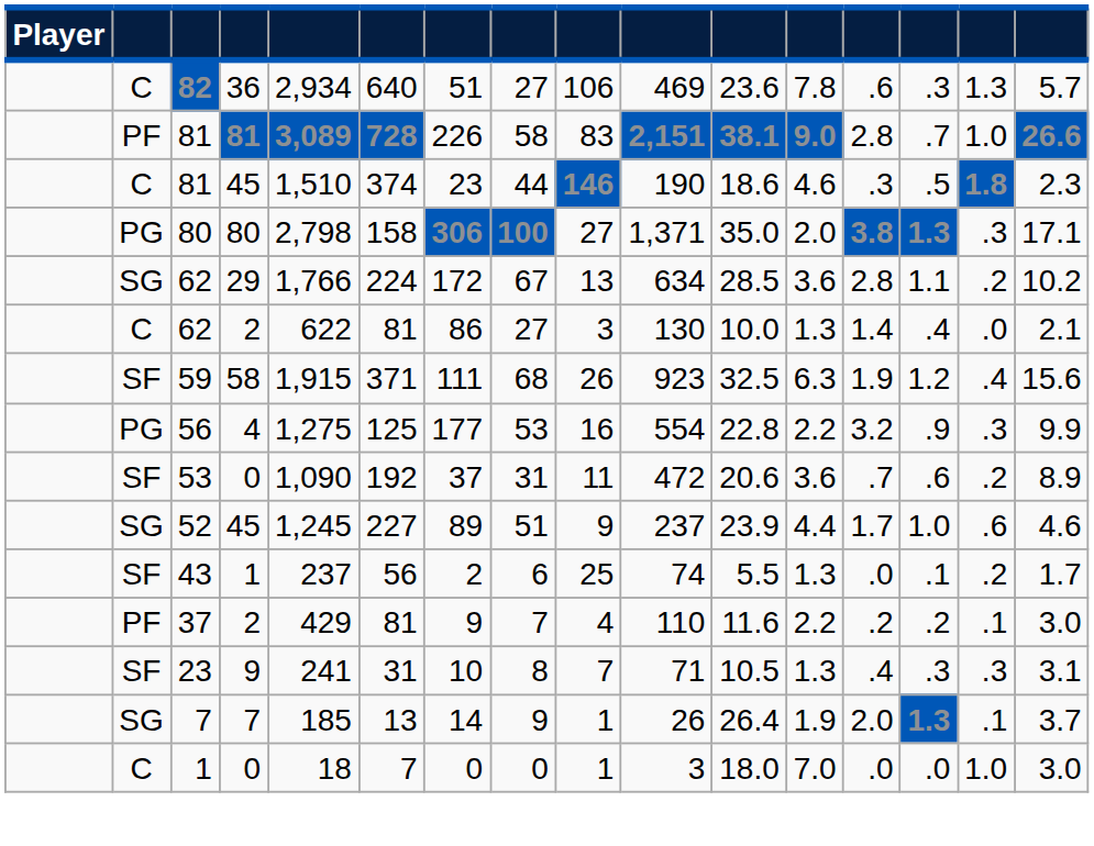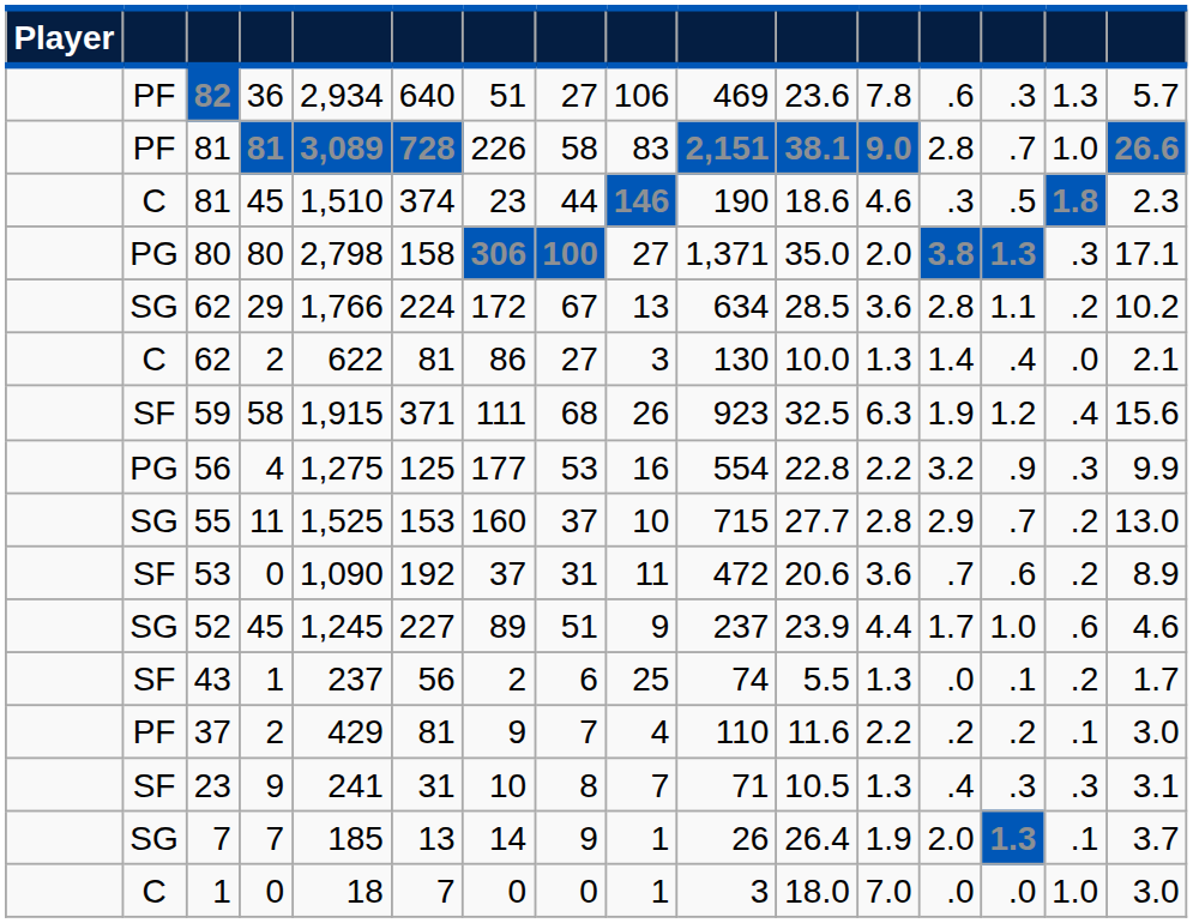 <table class="wikitable sortable" style="font-size: 95%; text-align:right;">
 <tr>
 <th style="background:#041E42; color:#FFFFFF; border-top:#0057B7 3px solid; border-bottom:#0057B7 3px solid;">Player</th>
 <th style="background:#041E42; color:#FFFFFF; border-top:#0057B7 3px solid; border-bottom:#0057B7 3px solid;"></th>
 <th style="background:#041E42; color:#FFFFFF; border-top:#0057B7 3px solid; border-bottom:#0057B7 3px solid;"></th>
 <th style="background:#041E42; color:#FFFFFF; border-top:#0057B7 3px solid; border-bottom:#0057B7 3px solid;"></th>
 <th style="background:#041E42; color:#FFFFFF; border-top:#0057B7 3px solid; border-bottom:#0057B7 3px solid;"></th>
 <th style="background:#041E42; color:#FFFFFF; border-top:#0057B7 3px solid; border-bottom:#0057B7 3px solid;"></th>
 <th style="background:#041E42; color:#FFFFFF; border-top:#0057B7 3px solid; border-bottom:#0057B7 3px solid;"></th>
 <th style="background:#041E42; color:#FFFFFF; border-top:#0057B7 3px solid; border-bottom:#0057B7 3px solid;"></th>
 <th style="background:#041E42; color:#FFFFFF; border-top:#0057B7 3px solid; border-bottom:#0057B7 3px solid;"></th>
 <th style="background:#041E42; color:#FFFFFF; border-top:#0057B7 3px solid; border-bottom:#0057B7 3px solid;"></th>
 <th style="background:#041E42; color:#FFFFFF; border-top:#0057B7 3px solid; border-bottom:#0057B7 3px solid;"></th>
 <th style="background:#041E42; color:#FFFFFF; border-top:#0057B7 3px solid; border-bottom:#0057B7 3px solid;"></th>
 <th style="background:#041E42; color:#FFFFFF; border-top:#0057B7 3px solid; border-bottom:#0057B7 3px solid;"></th>
 <th style="background:#041E42; color:#FFFFFF; border-top:#0057B7 3px solid; border-bottom:#0057B7 3px solid;"></th>
 <th style="background:#041E42; color:#FFFFFF; border-top:#0057B7 3px solid; border-bottom:#0057B7 3px solid;"></th>
 <th style="background:#041E42; color:#FFFFFF; border-top:#0057B7 3px solid; border-bottom:#0057B7 3px solid;"></th>
 </tr>
 <tr>
 <td style="text-align:left;"></td>
-<td style="text-align:center;">C</td>
+<td style="text-align:center;">PF</td>
 <td style="background:#0057B7; color:#8D9093;"><strong>82</strong></td>
 <td>36</td>
 <td>2,934</td>
 <td>640</td>
 <td>51</td>
 <td>27</td>
 <td>106</td>
 <td>469</td>
 <td>23.6</td>
 <td>7.8</td>
 <td>.6</td>
 <td>.3</td>
 <td>1.3</td>
 <td>5.7</td>
 </tr>
 <tr>
 <td style="text-align:left;"></td>
 <td style="text-align:center;">PF</td>
 <td>81</td>
 <td style="background:#0057B7; color:#8D9093;"><strong>81</strong></td>
 <td style="background:#0057B7; color:#8D9093;"><strong>3,089</strong></td>
 <td style="background:#0057B7; color:#8D9093;"><strong>728</strong></td>
 <td>226</td>
 <td>58</td>
 <td>83</td>
 <td style="background:#0057B7; color:#8D9093;"><strong>2,151</strong></td>
 <td style="background:#0057B7; color:#8D9093;"><strong>38.1</strong></td>
 <td style="background:#0057B7; color:#8D9093;"><strong>9.0</strong></td>
 <td>2.8</td>
 <td>.7</td>
 <td>1.0</td>
 <td style="background:#0057B7; color:#8D9093;"><strong>26.6</strong></td>
 </tr>
 <tr>
 <td style="text-align:left;"></td>
 <td style="text-align:center;">C</td>
 <td>81</td>
 <td>45</td>
 <td>1,510</td>
 <td>374</td>
 <td>23</td>
 <td>44</td>
 <td style="background:#0057B7; color:#8D9093;"><strong>146</strong></td>
 <td>190</td>
 <td>18.6</td>
 <td>4.6</td>
 <td>.3</td>
 <td>.5</td>
 <td style="background:#0057B7; color:#8D9093;"><strong>1.8</strong></td>
 <td>2.3</td>
 </tr>
 <tr>
 <td style="text-align:left;"></td>
 <td style="text-align:center;">PG</td>
 <td>80</td>
 <td>80</td>
 <td>2,798</td>
 <td>158</td>
 <td style="background:#0057B7; color:#8D9093;"><strong>306</strong></td>
 <td style="background:#0057B7; color:#8D9093;"><strong>100</strong></td>
 <td>27</td>
 <td>1,371</td>
 <td>35.0</td>
 <td>2.0</td>
 <td style="background:#0057B7; color:#8D9093;"><strong>3.8</strong></td>
 <td style="background:#0057B7; color:#8D9093;"><strong>1.3</strong></td>
 <td>.3</td>
 <td>17.1</td>
 </tr>
 <tr>
 <td style="text-align:left;"></td>
 <td style="text-align:center;">SG</td>
 <td>62</td>
 <td>29</td>
 <td>1,766</td>
 <td>224</td>
 <td>172</td>
 <td>67</td>
 <td>13</td>
 <td>634</td>
 <td>28.5</td>
 <td>3.6</td>
 <td>2.8</td>
 <td>1.1</td>
 <td>.2</td>
 <td>10.2</td>
 </tr>
 <tr>
 <td style="text-align:left;"></td>
 <td style="text-align:center;">C</td>
 <td>62</td>
 <td>2</td>
 <td>622</td>
 <td>81</td>
 <td>86</td>
 <td>27</td>
 <td>3</td>
 <td>130</td>
 <td>10.0</td>
 <td>1.3</td>
 <td>1.4</td>
 <td>.4</td>
 <td>.0</td>
 <td>2.1</td>
 </tr>
 <tr>
 <td style="text-align:left;"></td>
 <td style="text-align:center;">SF</td>
 <td>59</td>
 <td>58</td>
 <td>1,915</td>
 <td>371</td>
 <td>111</td>
 <td>68</td>
 <td>26</td>
 <td>923</td>
 <td>32.5</td>
 <td>6.3</td>
 <td>1.9</td>
 <td>1.2</td>
 <td>.4</td>
 <td>15.6</td>
 </tr>
 <tr>
 <td style="text-align:left;"></td>
 <td style="text-align:center;">PG</td>
 <td>56</td>
 <td>4</td>
 <td>1,275</td>
 <td>125</td>
 <td>177</td>
 <td>53</td>
 <td>16</td>
 <td>554</td>
 <td>22.8</td>
 <td>2.2</td>
 <td>3.2</td>
 <td>.9</td>
 <td>.3</td>
 <td>9.9</td>
 </tr>
 <tr>
 <td style="text-align:left;"></td>
+<td style="text-align:center;">SG</td>
+<td>55</td>
+<td>11</td>
+<td>1,525</td>
+<td>153</td>
+<td>160</td>
+<td>37</td>
+<td>10</td>
+<td>715</td>
+<td>27.7</td>
+<td>2.8</td>
+<td>2.9</td>
+<td>.7</td>
+<td>.2</td>
+<td>13.0</td>
+</tr>
+<tr>
+<td style="text-align:left;"></td>
 <td style="text-align:center;">SF</td>
 <td>53</td>
 <td>0</td>
 <td>1,090</td>
 <td>192</td>
 <td>37</td>
 <td>31</td>
 <td>11</td>
 <td>472</td>
 <td>20.6</td>
 <td>3.6</td>
 <td>.7</td>
 <td>.6</td>
 <td>.2</td>
 <td>8.9</td>
 </tr>
 <tr>
 <td style="text-align:left;"></td>
 <td style="text-align:center;">SG</td>
 <td>52</td>
 <td>45</td>
 <td>1,245</td>
 <td>227</td>
 <td>89</td>
 <td>51</td>
 <td>9</td>
 <td>237</td>
 <td>23.9</td>
 <td>4.4</td>
 <td>1.7</td>
 <td>1.0</td>
 <td>.6</td>
 <td>4.6</td>
 </tr>
 <tr>
 <td style="text-align:left;"></td>
 <td style="text-align:center;">SF</td>
 <td>43</td>
 <td>1</td>
 <td>237</td>
 <td>56</td>
 <td>2</td>
 <td>6</td>
 <td>25</td>
 <td>74</td>
 <td>5.5</td>
 <td>1.3</td>
 <td>.0</td>
 <td>.1</td>
 <td>.2</td>
 <td>1.7</td>
 </tr>
 <tr>
 <td style="text-align:left;"></td>
 <td style="text-align:center;">PF</td>
 <td>37</td>
 <td>2</td>
 <td>429</td>
 <td>81</td>
 <td>9</td>
 <td>7</td>
 <td>4</td>
 <td>110</td>
 <td>11.6</td>
 <td>2.2</td>
 <td>.2</td>
 <td>.2</td>
 <td>.1</td>
 <td>3.0</td>
 </tr>
 <tr>
 <td style="text-align:left;"></td>
 <td style="text-align:center;">SF</td>
 <td>23</td>
 <td>9</td>
 <td>241</td>
 <td>31</td>
 <td>10</td>
 <td>8</td>
 <td>7</td>
 <td>71</td>
 <td>10.5</td>
 <td>1.3</td>
 <td>.4</td>
 <td>.3</td>
 <td>.3</td>
 <td>3.1</td>
 </tr>
 <tr>
 <td style="text-align:left;"></td>
 <td style="text-align:center;">SG</td>
 <td>7</td>
 <td>7</td>
 <td>185</td>
 <td>13</td>
 <td>14</td>
 <td>9</td>
 <td>1</td>
 <td>26</td>
 <td>26.4</td>
 <td>1.9</td>
 <td>2.0</td>
 <td style="background:#0057B7; color:#8D9093;"><strong>1.3</strong></td>
 <td>.1</td>
 <td>3.7</td>
 </tr>
 <tr>
 <td style="text-align:left;"></td>
 <td style="text-align:center;">C</td>
 <td>1</td>
 <td>0</td>
 <td>18</td>
 <td>7</td>
 <td>0</td>
 <td>0</td>
 <td>1</td>
 <td>3</td>
 <td>18.0</td>
 <td>7.0</td>
 <td>.0</td>
 <td>.0</td>
 <td>1.0</td>
 <td>3.0</td>
 </tr>
 </table>
